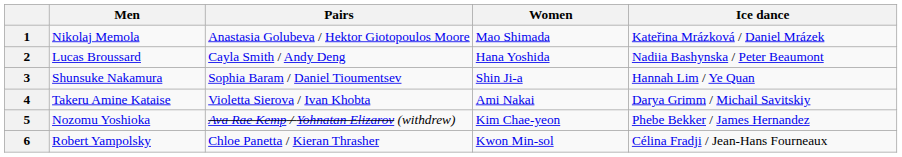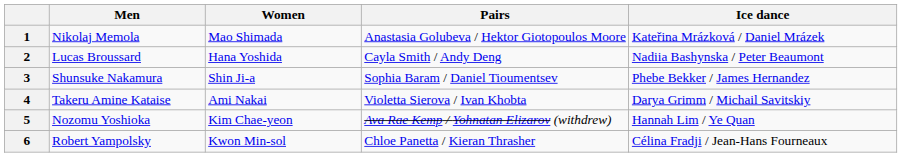 <table class="wikitable unsortable" style="text-align:left">
 <tr>
 <th scope="col" style="width:5%"></th>
 <th scope="col" style="width:17.5%">Men</th>
+<th scope="col" style="width:17.5%">Women</th>
 <th scope="col" style="width:30%">Pairs</th>
-<th scope="col" style="width:17.5%">Women</th>
 <th scope="col" style="width:30%">Ice dance</th>
 </tr>
 <tr>
 <th scope="row">1</th>
 <td> <a href='#'>Nikolaj Memola</a></td>
+<td> <a href='#'>Mao Shimada</a></td>
 <td> <a href='#'>Anastasia Golubeva</a> / <a href='#'>Hektor Giotopoulos Moore</a></td>
-<td> <a href='#'>Mao Shimada</a></td>
 <td> <a href='#'>Kateřina Mrázková</a> / <a href='#'>Daniel Mrázek</a></td>
 </tr>
 <tr>
 <th scope="row">2</th>
 <td> <a href='#'>Lucas Broussard</a></td>
+<td> <a href='#'>Hana Yoshida</a></td>
 <td> <a href='#'>Cayla Smith</a> / <a href='#'>Andy Deng</a></td>
-<td> <a href='#'>Hana Yoshida</a></td>
 <td> <a href='#'>Nadiia Bashynska</a> / <a href='#'>Peter Beaumont</a></td>
 </tr>
 <tr>
 <th scope="row">3</th>
 <td> <a href='#'>Shunsuke Nakamura</a></td>
+<td> <a href='#'>Shin Ji-a</a></td>
 <td> <a href='#'>Sophia Baram</a> / <a href='#'>Daniel Tioumentsev</a></td>
-<td> <a href='#'>Shin Ji-a</a></td>
-<td> <a href='#'>Hannah Lim</a> / <a href='#'>Ye Quan</a></td>
+<td> <a href='#'>Phebe Bekker</a> / <a href='#'>James Hernandez</a></td>
 </tr>
 <tr>
 <th scope="row">4</th>
 <td> <a href='#'>Takeru Amine Kataise</a></td>
+<td> <a href='#'>Ami Nakai</a></td>
 <td> <a href='#'>Violetta Sierova</a> / <a href='#'>Ivan Khobta</a></td>
-<td> <a href='#'>Ami Nakai</a></td>
 <td> <a href='#'>Darya Grimm</a> / <a href='#'>Michail Savitskiy</a></td>
 </tr>
 <tr>
 <th scope="row">5</th>
 <td> <a href='#'>Nozomu Yoshioka</a></td>
+<td> <a href='#'>Kim Chae-yeon</a></td>
 <td><s><em> <a href='#'>Ava Rae Kemp</a> / <a href='#'>Yohnatan Elizarov</a></em></s> <em>(withdrew)</em></td>
-<td> <a href='#'>Kim Chae-yeon</a></td>
-<td> <a href='#'>Phebe Bekker</a> / <a href='#'>James Hernandez</a></td>
+<td> <a href='#'>Hannah Lim</a> / <a href='#'>Ye Quan</a></td>
 </tr>
 <tr>
 <th scope="row">6</th>
 <td> <a href='#'>Robert Yampolsky</a></td>
+<td> <a href='#'>Kwon Min-sol</a></td>
 <td> <a href='#'>Chloe Panetta</a> / <a href='#'>Kieran Thrasher</a></td>
-<td> <a href='#'>Kwon Min-sol</a></td>
 <td> <a href='#'>Célina Fradji</a> / Jean-Hans Fourneaux</td>
 </tr>
 </table>
